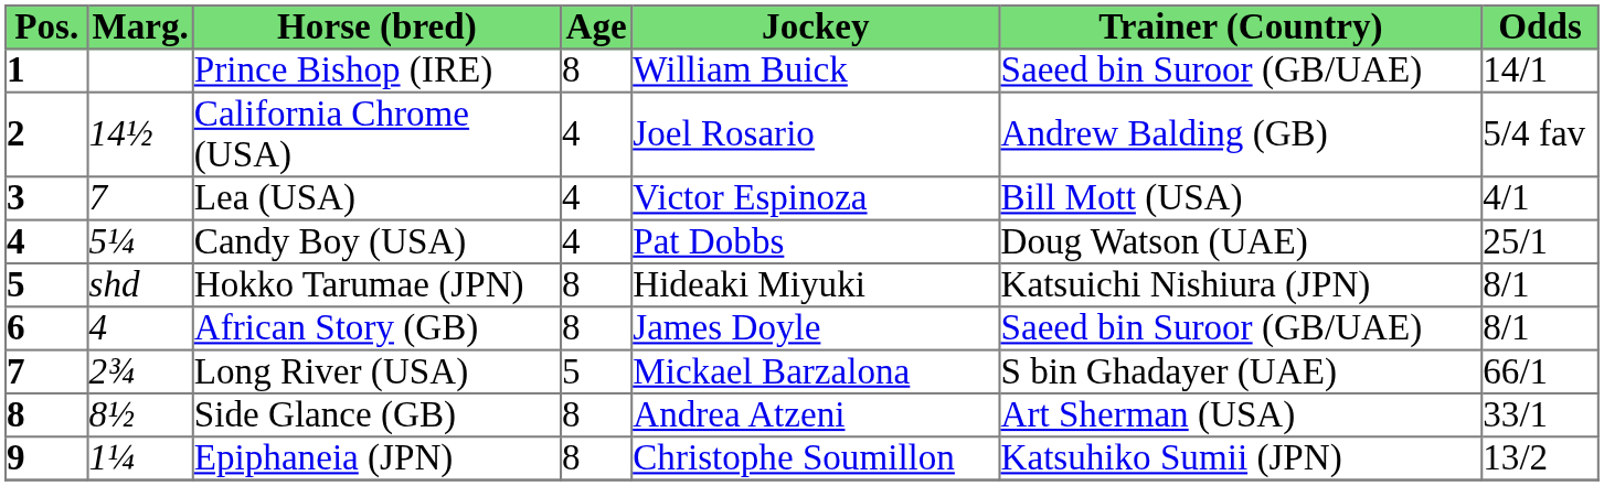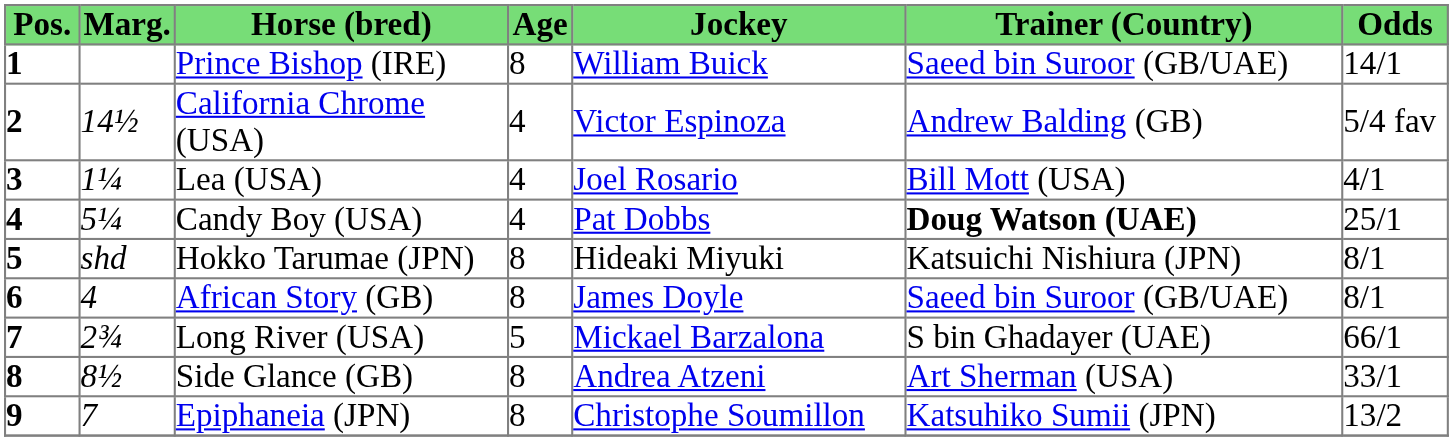 <table class = "sortable" | border="1" cellpadding="0" style="border-collapse: collapse;">
 <tr style="background:#7d7; text-align:center;">
 <th style="width:35px;"><strong>Pos.</strong></th>
 <th style="width:45px;"><strong>Marg.</strong></th>
 <th style="width:160px;"><strong>Horse (bred)</strong></th>
 <th style="width:30px;"><strong>Age</strong></th>
 <th style="width:160px;"><strong>Jockey</strong></th>
 <th style="width:210px;"><strong>Trainer (Country)</strong></th>
 <th style="width:50px;"><strong>Odds</strong></th>
 </tr>
 <tr>
 <td><strong>1</strong></td>
 <td></td>
 <td><a href='#'>Prince Bishop</a> (IRE)</td>
 <td>8</td>
 <td><a href='#'>William Buick</a></td>
 <td><a href='#'>Saeed bin Suroor</a> (GB/UAE)</td>
 <td>14/1</td>
 </tr>
 <tr>
 <td><strong>2</strong></td>
 <td><em>14½</em></td>
 <td><a href='#'>California Chrome</a> (USA)</td>
 <td>4</td>
-<td><a href='#'>Joel Rosario</a></td>
+<td><a href='#'>Victor Espinoza</a></td>
 <td><a href='#'>Andrew Balding</a> (GB)</td>
 <td>5/4 fav</td>
 </tr>
 <tr>
 <td><strong>3</strong></td>
-<td><em>7</em></td>
+<td><em>1¼</em></td>
 <td>Lea (USA)</td>
 <td>4</td>
-<td><a href='#'>Victor Espinoza</a></td>
+<td><a href='#'>Joel Rosario</a></td>
 <td><a href='#'>Bill Mott</a> (USA)</td>
 <td>4/1</td>
 </tr>
 <tr>
 <td><strong>4</strong></td>
 <td><em>5¼</em></td>
 <td>Candy Boy (USA)</td>
 <td>4</td>
 <td><a href='#'>Pat Dobbs</a></td>
-<td>Doug Watson (UAE)</td>
+<td><strong>Doug Watson (UAE)</strong></td>
 <td>25/1</td>
 </tr>
 <tr>
 <td><strong>5</strong></td>
 <td><em>shd</em></td>
 <td>Hokko Tarumae (JPN)</td>
 <td>8</td>
 <td>Hideaki Miyuki</td>
 <td>Katsuichi Nishiura (JPN)</td>
 <td>8/1</td>
 </tr>
 <tr>
 <td><strong>6</strong></td>
 <td><em>4</em></td>
 <td><a href='#'>African Story</a> (GB)</td>
 <td>8</td>
 <td><a href='#'>James Doyle</a></td>
 <td><a href='#'>Saeed bin Suroor</a> (GB/UAE)</td>
 <td>8/1</td>
 </tr>
 <tr>
 <td><strong>7</strong></td>
 <td><em>2¾</em></td>
 <td>Long River (USA)</td>
 <td>5</td>
 <td><a href='#'>Mickael Barzalona</a></td>
 <td>S bin Ghadayer (UAE)</td>
 <td>66/1</td>
 </tr>
 <tr>
 <td><strong>8</strong></td>
 <td><em>8½</em></td>
 <td>Side Glance (GB)</td>
 <td>8</td>
 <td><a href='#'>Andrea Atzeni</a></td>
 <td><a href='#'>Art Sherman</a> (USA)</td>
 <td>33/1</td>
 </tr>
 <tr>
 <td><strong>9</strong></td>
-<td><em>1¼</em></td>
+<td><em>7</em></td>
 <td><a href='#'>Epiphaneia</a> (JPN)</td>
 <td>8</td>
 <td><a href='#'>Christophe Soumillon</a></td>
 <td><a href='#'>Katsuhiko Sumii</a> (JPN)</td>
 <td>13/2</td>
 </tr>
 <tr>
 </tr>
 </table>
